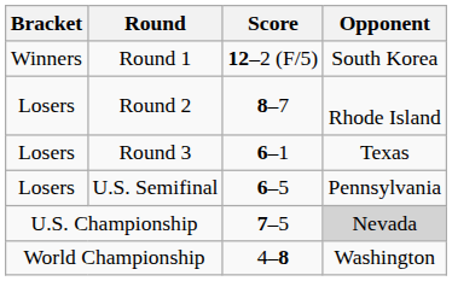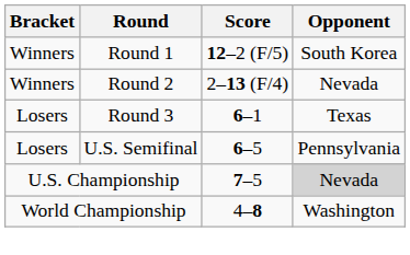 <table class="wikitable" style="text-align:center; font-size: 90%;">
 <tr>
 <th scope="col">Bracket</th>
 <th scope="col">Round</th>
 <th scope="col">Score</th>
 <th scope="col">Opponent</th>
 </tr>
 <tr>
 <td>Winners</td>
 <td>Round 1</td>
 <td><strong>12</strong>–2 (F/5)</td>
 <td>South Korea</td>
 </tr>
 <tr>
-<td>Losers</td>
+<td>Winners</td>
 <td>Round 2</td>
-<td><strong>8</strong>–7</td>
-<td><br>Rhode Island</td>
+<td>2–<strong>13</strong> (F/4)</td>
+<td>Nevada</td>
 </tr>
 <tr>
 <td>Losers</td>
 <td>Round 3</td>
 <td><strong>6</strong>–1</td>
 <td>Texas</td>
 </tr>
 <tr>
 <td>Losers</td>
 <td>U.S. Semifinal</td>
 <td><strong>6</strong>–5</td>
 <td>Pennsylvania</td>
 </tr>
 <tr>
 <td colspan=2>U.S. Championship</td>
 <td><strong>7</strong>–5</td>
 <td style="background: lightgrey;">Nevada</td>
 </tr>
 <tr>
 <td colspan=2>World Championship</td>
 <td>4–<strong>8</strong></td>
 <td>Washington</td>
 </tr>
 </table>
